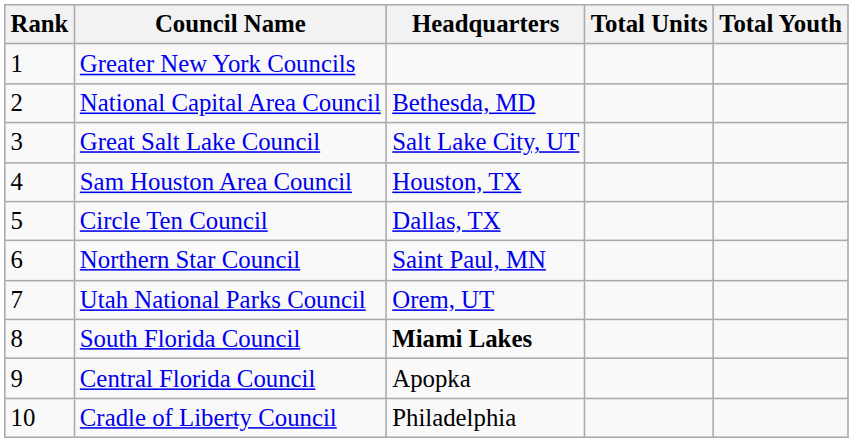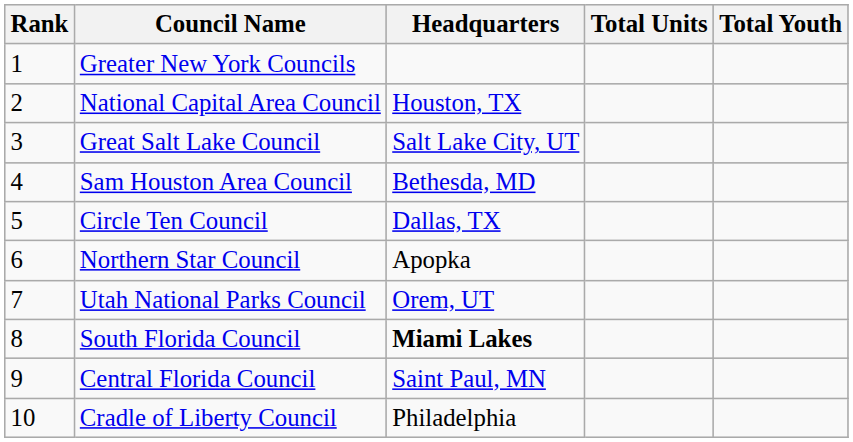 <table class="wikitable sortable">
 <tr>
 <th>Rank</th>
 <th>Council Name</th>
 <th>Headquarters</th>
 <th>Total Units</th>
 <th>Total Youth</th>
 </tr>
 <tr>
 <td>1</td>
 <td><a href='#'>Greater New York Councils</a></td>
 <td></td>
 <td></td>
 <td></td>
 </tr>
 <tr>
 <td>2</td>
 <td><a href='#'>National Capital Area Council</a></td>
-<td><a href='#'>Bethesda, MD</a></td>
+<td><a href='#'>Houston, TX</a></td>
 <td></td>
 <td></td>
 </tr>
 <tr>
 <td>3</td>
 <td><a href='#'>Great Salt Lake Council</a></td>
 <td><a href='#'>Salt Lake City, UT</a></td>
 <td></td>
 <td></td>
 </tr>
 <tr>
 <td>4</td>
 <td><a href='#'>Sam Houston Area Council</a></td>
-<td><a href='#'>Houston, TX</a></td>
+<td><a href='#'>Bethesda, MD</a></td>
 <td></td>
 <td></td>
 </tr>
 <tr>
 <td>5</td>
 <td><a href='#'>Circle Ten Council</a></td>
 <td><a href='#'>Dallas, TX</a></td>
 <td></td>
 <td></td>
 </tr>
 <tr>
 <td>6</td>
 <td><a href='#'>Northern Star Council</a></td>
-<td><a href='#'>Saint Paul, MN</a></td>
+<td>Apopka</td>
 <td></td>
 <td></td>
 </tr>
 <tr>
 <td>7</td>
 <td><a href='#'>Utah National Parks Council</a></td>
 <td><a href='#'>Orem, UT</a></td>
 <td></td>
 <td></td>
 </tr>
 <tr>
 <td>8</td>
 <td><a href='#'>South Florida Council</a></td>
 <td><strong>Miami Lakes</strong></td>
 <td></td>
 <td></td>
 </tr>
 <tr>
 <td>9</td>
 <td><a href='#'>Central Florida Council</a></td>
-<td>Apopka</td>
+<td><a href='#'>Saint Paul, MN</a></td>
 <td></td>
 <td></td>
 </tr>
 <tr>
 <td>10</td>
 <td><a href='#'>Cradle of Liberty Council</a></td>
 <td>Philadelphia</td>
 <td></td>
 <td></td>
 </tr>
 </table>
